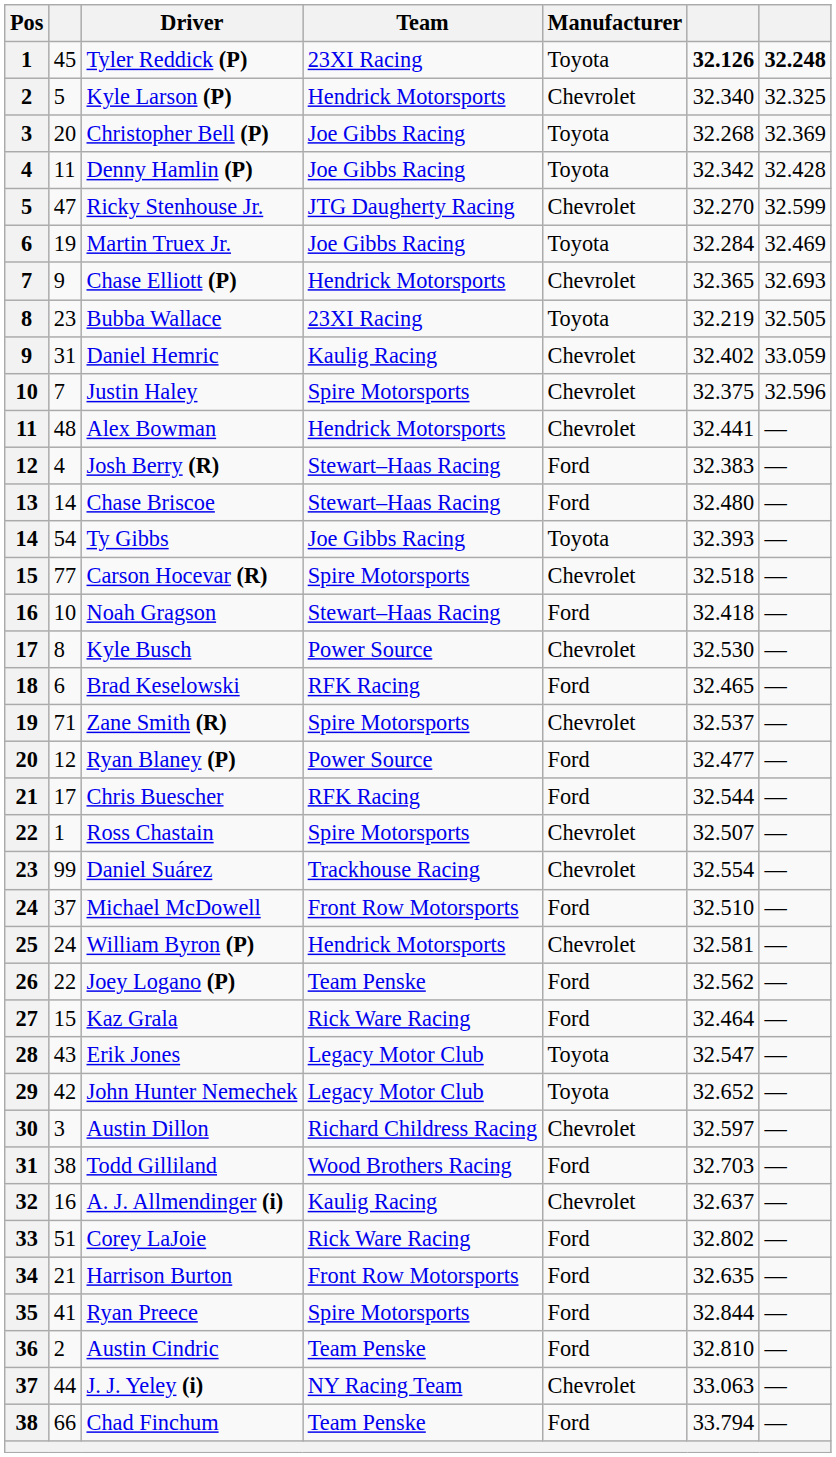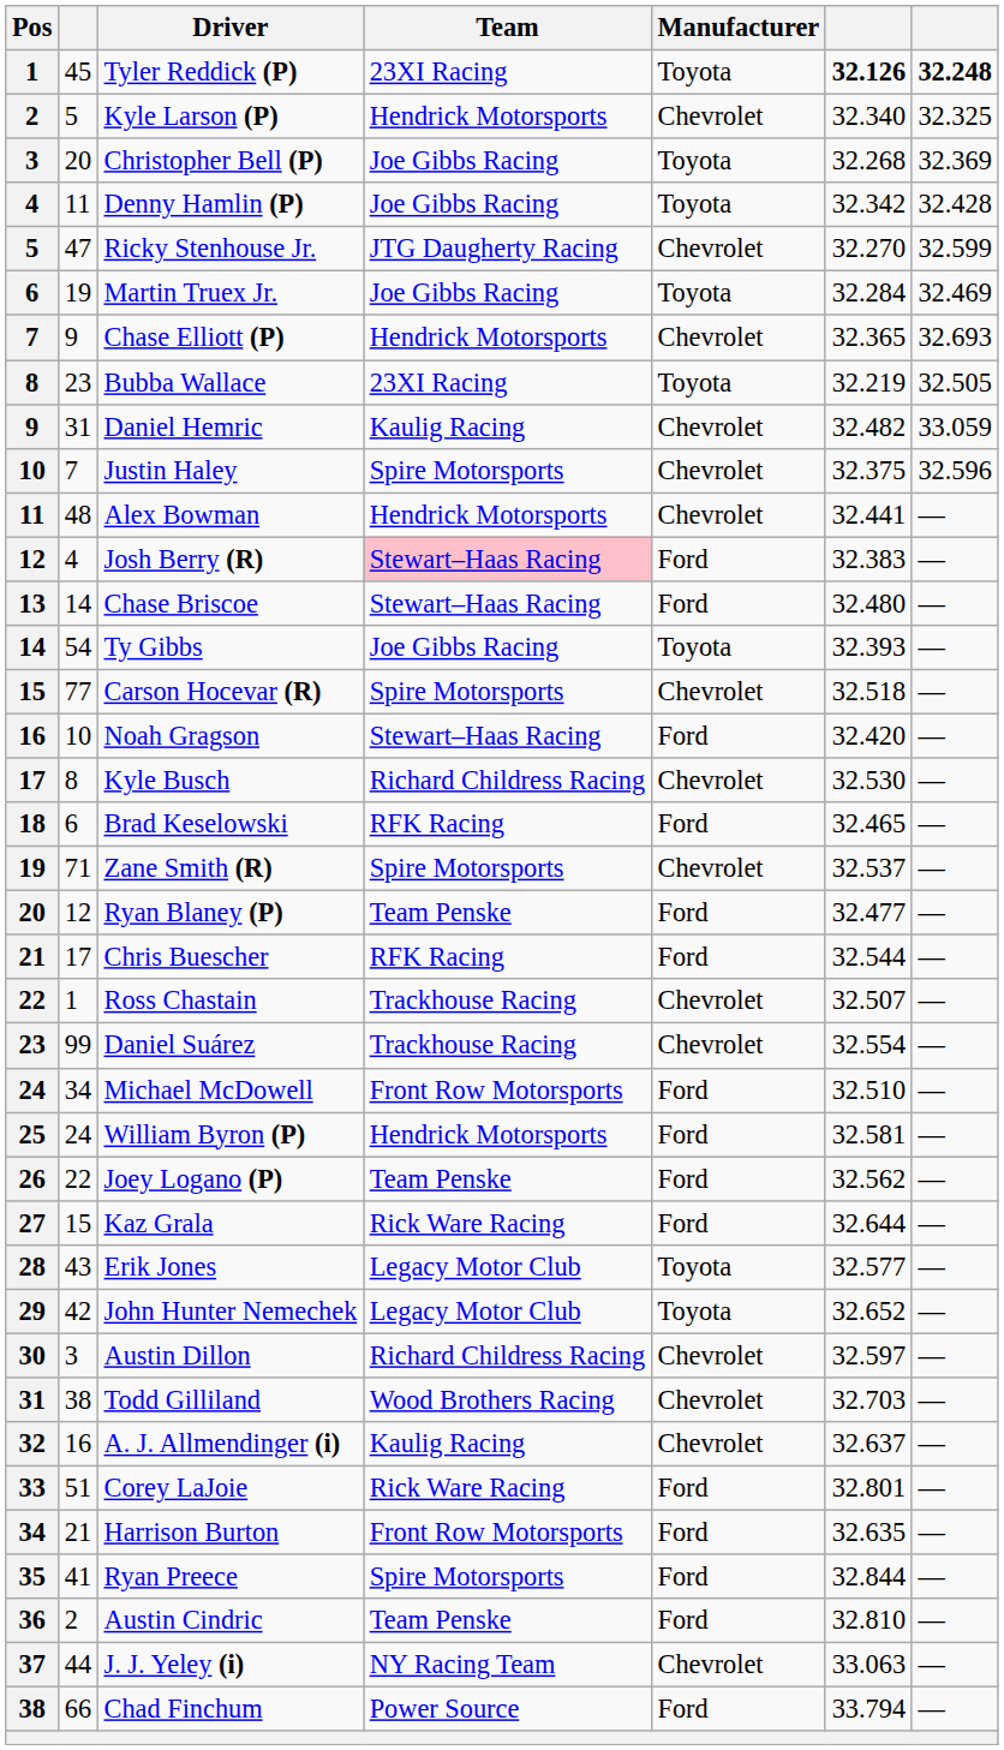 <table class="wikitable" style="font-size:95%">
 <tr>
 <th>Pos</th>
 <th></th>
 <th>Driver</th>
 <th>Team</th>
 <th>Manufacturer</th>
 <th></th>
 <th></th>
 </tr>
 <tr>
 <th>1</th>
 <td>45</td>
 <td><a href='#'>Tyler Reddick</a> <strong>(P)</strong></td>
 <td><a href='#'>23XI Racing</a></td>
 <td>Toyota</td>
 <td><strong>32.126</strong></td>
 <td><strong>32.248</strong></td>
 </tr>
 <tr>
 <th>2</th>
 <td>5</td>
 <td><a href='#'>Kyle Larson</a> <strong>(P)</strong></td>
 <td><a href='#'>Hendrick Motorsports</a></td>
 <td>Chevrolet</td>
 <td>32.340</td>
 <td>32.325</td>
 </tr>
 <tr>
 <th>3</th>
 <td>20</td>
 <td><a href='#'>Christopher Bell</a> <strong>(P)</strong></td>
 <td><a href='#'>Joe Gibbs Racing</a></td>
 <td>Toyota</td>
 <td>32.268</td>
 <td>32.369</td>
 </tr>
 <tr>
 <th>4</th>
 <td>11</td>
 <td><a href='#'>Denny Hamlin</a> <strong>(P)</strong></td>
 <td><a href='#'>Joe Gibbs Racing</a></td>
 <td>Toyota</td>
 <td>32.342</td>
 <td>32.428</td>
 </tr>
 <tr>
 <th>5</th>
 <td>47</td>
 <td><a href='#'>Ricky Stenhouse Jr.</a></td>
 <td><a href='#'>JTG Daugherty Racing</a></td>
 <td>Chevrolet</td>
 <td>32.270</td>
 <td>32.599</td>
 </tr>
 <tr>
 <th>6</th>
 <td>19</td>
 <td><a href='#'>Martin Truex Jr.</a></td>
 <td><a href='#'>Joe Gibbs Racing</a></td>
 <td>Toyota</td>
 <td>32.284</td>
 <td>32.469</td>
 </tr>
 <tr>
 <th>7</th>
 <td>9</td>
 <td><a href='#'>Chase Elliott</a> <strong>(P)</strong></td>
 <td><a href='#'>Hendrick Motorsports</a></td>
 <td>Chevrolet</td>
 <td>32.365</td>
 <td>32.693</td>
 </tr>
 <tr>
 <th>8</th>
 <td>23</td>
 <td><a href='#'>Bubba Wallace</a></td>
 <td><a href='#'>23XI Racing</a></td>
 <td>Toyota</td>
 <td>32.219</td>
 <td>32.505</td>
 </tr>
 <tr>
 <th>9</th>
 <td>31</td>
 <td><a href='#'>Daniel Hemric</a></td>
 <td><a href='#'>Kaulig Racing</a></td>
 <td>Chevrolet</td>
-<td>32.402</td>
+<td>32.482</td>
 <td>33.059</td>
 </tr>
 <tr>
 <th>10</th>
 <td>7</td>
 <td><a href='#'>Justin Haley</a></td>
 <td><a href='#'>Spire Motorsports</a></td>
 <td>Chevrolet</td>
 <td>32.375</td>
 <td>32.596</td>
 </tr>
 <tr>
 <th>11</th>
 <td>48</td>
 <td><a href='#'>Alex Bowman</a></td>
 <td><a href='#'>Hendrick Motorsports</a></td>
 <td>Chevrolet</td>
 <td>32.441</td>
 <td>—</td>
 </tr>
 <tr>
 <th>12</th>
 <td>4</td>
 <td><a href='#'>Josh Berry</a> <strong>(R)</strong></td>
-<td><a href='#'>Stewart–Haas Racing</a></td>
+<td style="background: pink;"><a href='#'>Stewart–Haas Racing</a></td>
 <td>Ford</td>
 <td>32.383</td>
 <td>—</td>
 </tr>
 <tr>
 <th>13</th>
 <td>14</td>
 <td><a href='#'>Chase Briscoe</a></td>
 <td><a href='#'>Stewart–Haas Racing</a></td>
 <td>Ford</td>
 <td>32.480</td>
 <td>—</td>
 </tr>
 <tr>
 <th>14</th>
 <td>54</td>
 <td><a href='#'>Ty Gibbs</a></td>
 <td><a href='#'>Joe Gibbs Racing</a></td>
 <td>Toyota</td>
 <td>32.393</td>
 <td>—</td>
 </tr>
 <tr>
 <th>15</th>
 <td>77</td>
 <td><a href='#'>Carson Hocevar</a> <strong>(R)</strong></td>
 <td><a href='#'>Spire Motorsports</a></td>
 <td>Chevrolet</td>
 <td>32.518</td>
 <td>—</td>
 </tr>
 <tr>
 <th>16</th>
 <td>10</td>
 <td><a href='#'>Noah Gragson</a></td>
 <td><a href='#'>Stewart–Haas Racing</a></td>
 <td>Ford</td>
-<td>32.418</td>
+<td>32.420</td>
 <td>—</td>
 </tr>
 <tr>
 <th>17</th>
 <td>8</td>
 <td><a href='#'>Kyle Busch</a></td>
-<td><a href='#'>Power Source</a></td>
+<td><a href='#'>Richard Childress Racing</a></td>
 <td>Chevrolet</td>
 <td>32.530</td>
 <td>—</td>
 </tr>
 <tr>
 <th>18</th>
 <td>6</td>
 <td><a href='#'>Brad Keselowski</a></td>
 <td><a href='#'>RFK Racing</a></td>
 <td>Ford</td>
 <td>32.465</td>
 <td>—</td>
 </tr>
 <tr>
 <th>19</th>
 <td>71</td>
 <td><a href='#'>Zane Smith</a> <strong>(R)</strong></td>
 <td><a href='#'>Spire Motorsports</a></td>
 <td>Chevrolet</td>
 <td>32.537</td>
 <td>—</td>
 </tr>
 <tr>
 <th>20</th>
 <td>12</td>
 <td><a href='#'>Ryan Blaney</a> <strong>(P)</strong></td>
-<td><a href='#'>Power Source</a></td>
+<td><a href='#'>Team Penske</a></td>
 <td>Ford</td>
 <td>32.477</td>
 <td>—</td>
 </tr>
 <tr>
 <th>21</th>
 <td>17</td>
 <td><a href='#'>Chris Buescher</a></td>
 <td><a href='#'>RFK Racing</a></td>
 <td>Ford</td>
 <td>32.544</td>
 <td>—</td>
 </tr>
 <tr>
 <th>22</th>
 <td>1</td>
 <td><a href='#'>Ross Chastain</a></td>
-<td><a href='#'>Spire Motorsports</a></td>
+<td><a href='#'>Trackhouse Racing</a></td>
 <td>Chevrolet</td>
 <td>32.507</td>
 <td>—</td>
 </tr>
 <tr>
 <th>23</th>
 <td>99</td>
 <td><a href='#'>Daniel Suárez</a></td>
 <td><a href='#'>Trackhouse Racing</a></td>
 <td>Chevrolet</td>
 <td>32.554</td>
 <td>—</td>
 </tr>
 <tr>
 <th>24</th>
-<td>37</td>
+<td>34</td>
 <td><a href='#'>Michael McDowell</a></td>
 <td><a href='#'>Front Row Motorsports</a></td>
 <td>Ford</td>
 <td>32.510</td>
 <td>—</td>
 </tr>
 <tr>
 <th>25</th>
 <td>24</td>
 <td><a href='#'>William Byron</a> <strong>(P)</strong></td>
 <td><a href='#'>Hendrick Motorsports</a></td>
-<td>Chevrolet</td>
+<td>Ford</td>
 <td>32.581</td>
 <td>—</td>
 </tr>
 <tr>
 <th>26</th>
 <td>22</td>
 <td><a href='#'>Joey Logano</a> <strong>(P)</strong></td>
 <td><a href='#'>Team Penske</a></td>
 <td>Ford</td>
 <td>32.562</td>
 <td>—</td>
 </tr>
 <tr>
 <th>27</th>
 <td>15</td>
 <td><a href='#'>Kaz Grala</a></td>
 <td><a href='#'>Rick Ware Racing</a></td>
 <td>Ford</td>
-<td>32.464</td>
+<td>32.644</td>
 <td>—</td>
 </tr>
 <tr>
 <th>28</th>
 <td>43</td>
 <td><a href='#'>Erik Jones</a></td>
 <td><a href='#'>Legacy Motor Club</a></td>
 <td>Toyota</td>
-<td>32.547</td>
+<td>32.577</td>
 <td>—</td>
 </tr>
 <tr>
 <th>29</th>
 <td>42</td>
 <td><a href='#'>John Hunter Nemechek</a></td>
 <td><a href='#'>Legacy Motor Club</a></td>
 <td>Toyota</td>
 <td>32.652</td>
 <td>—</td>
 </tr>
 <tr>
 <th>30</th>
 <td>3</td>
 <td><a href='#'>Austin Dillon</a></td>
 <td><a href='#'>Richard Childress Racing</a></td>
 <td>Chevrolet</td>
 <td>32.597</td>
 <td>—</td>
 </tr>
 <tr>
 <th>31</th>
 <td>38</td>
 <td><a href='#'>Todd Gilliland</a></td>
 <td><a href='#'>Wood Brothers Racing</a></td>
-<td>Ford</td>
+<td>Chevrolet</td>
 <td>32.703</td>
 <td>—</td>
 </tr>
 <tr>
 <th>32</th>
 <td>16</td>
 <td><a href='#'>A. J. Allmendinger</a> <strong>(i)</strong></td>
 <td><a href='#'>Kaulig Racing</a></td>
 <td>Chevrolet</td>
 <td>32.637</td>
 <td>—</td>
 </tr>
 <tr>
 <th>33</th>
 <td>51</td>
 <td><a href='#'>Corey LaJoie</a></td>
 <td><a href='#'>Rick Ware Racing</a></td>
 <td>Ford</td>
-<td>32.802</td>
+<td>32.801</td>
 <td>—</td>
 </tr>
 <tr>
 <th>34</th>
 <td>21</td>
 <td><a href='#'>Harrison Burton</a></td>
 <td><a href='#'>Front Row Motorsports</a></td>
 <td>Ford</td>
 <td>32.635</td>
 <td>—</td>
 </tr>
 <tr>
 <th>35</th>
 <td>41</td>
 <td><a href='#'>Ryan Preece</a></td>
 <td><a href='#'>Spire Motorsports</a></td>
 <td>Ford</td>
 <td>32.844</td>
 <td>—</td>
 </tr>
 <tr>
 <th>36</th>
 <td>2</td>
 <td><a href='#'>Austin Cindric</a></td>
 <td><a href='#'>Team Penske</a></td>
 <td>Ford</td>
 <td>32.810</td>
 <td>—</td>
 </tr>
 <tr>
 <th>37</th>
 <td>44</td>
 <td><a href='#'>J. J. Yeley</a> <strong>(i)</strong></td>
 <td><a href='#'>NY Racing Team</a></td>
 <td>Chevrolet</td>
 <td>33.063</td>
 <td>—</td>
 </tr>
 <tr>
 <th>38</th>
 <td>66</td>
 <td><a href='#'>Chad Finchum</a></td>
-<td><a href='#'>Team Penske</a></td>
+<td><a href='#'>Power Source</a></td>
 <td>Ford</td>
 <td>33.794</td>
 <td>—</td>
 </tr>
 <tr>
 <th colspan="7"></th>
 </tr>
 </table>
